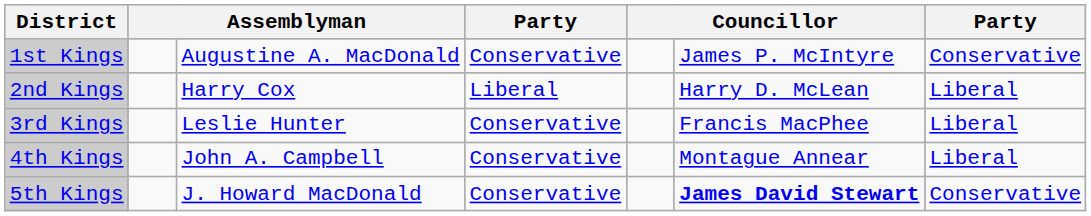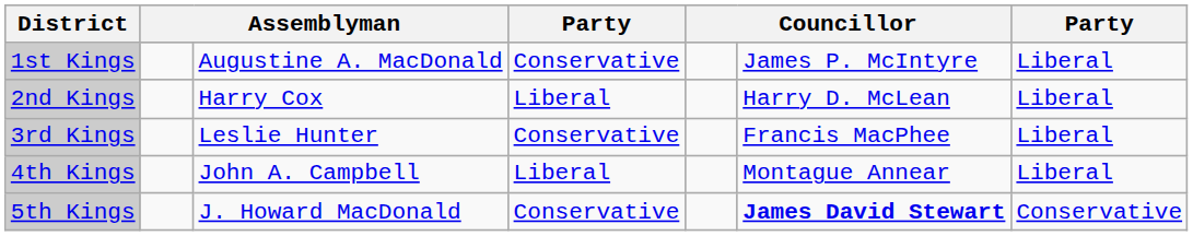 <table class="wikitable">
 <tr>
 <th>District</th>
 <th colspan="2">Assemblyman</th>
 <th>Party</th>
 <th colspan="2">Councillor</th>
 <th>Party</th>
 </tr>
 <tr>
 <td bgcolor="CCCCCC"><a href='#'>1st Kings</a></td>
 <td>   </td>
 <td><a href='#'>Augustine A. MacDonald</a></td>
 <td><a href='#'>Conservative</a></td>
 <td>   </td>
 <td><a href='#'>James P. McIntyre</a></td>
-<td><a href='#'>Conservative</a></td>
+<td><a href='#'>Liberal</a></td>
 </tr>
 <tr>
 <td bgcolor="CCCCCC"><a href='#'>2nd Kings</a></td>
 <td>   </td>
 <td><a href='#'>Harry Cox</a></td>
 <td><a href='#'>Liberal</a></td>
 <td>   </td>
 <td><a href='#'>Harry D. McLean</a></td>
 <td><a href='#'>Liberal</a></td>
 </tr>
 <tr>
 <td bgcolor="CCCCCC"><a href='#'>3rd Kings</a></td>
 <td>   </td>
 <td><a href='#'>Leslie Hunter</a></td>
 <td><a href='#'>Conservative</a></td>
 <td>   </td>
 <td><a href='#'>Francis MacPhee</a></td>
 <td><a href='#'>Liberal</a></td>
 </tr>
 <tr>
 <td bgcolor="CCCCCC"><a href='#'>4th Kings</a></td>
 <td>   </td>
 <td><a href='#'>John A. Campbell</a></td>
-<td><a href='#'>Conservative</a></td>
+<td><a href='#'>Liberal</a></td>
 <td>   </td>
 <td><a href='#'>Montague Annear</a></td>
 <td><a href='#'>Liberal</a></td>
 </tr>
 <tr>
 <td bgcolor="CCCCCC"><a href='#'>5th Kings</a></td>
 <td>   </td>
 <td><a href='#'>J. Howard MacDonald</a></td>
 <td><a href='#'>Conservative</a></td>
 <td>   </td>
 <td><strong><a href='#'>James David Stewart</a></strong></td>
 <td><a href='#'>Conservative</a></td>
 </tr>
 </table>
